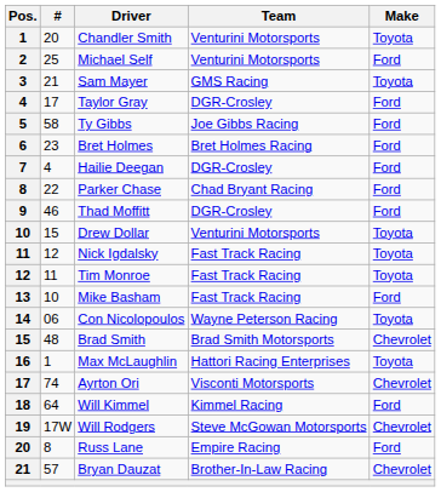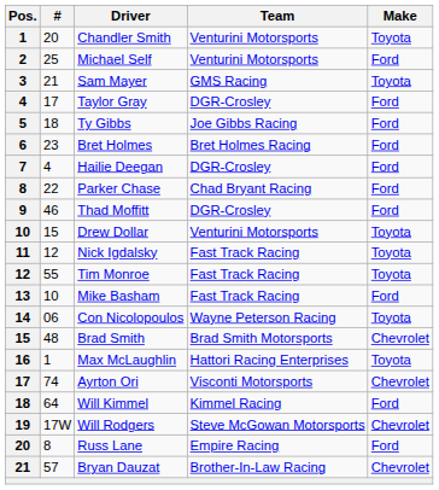 <table class="wikitable" style="font-size:95%">
 <tr>
 <th>Pos.</th>
 <th>#</th>
 <th>Driver</th>
 <th>Team</th>
 <th>Make</th>
 </tr>
 <tr>
 <th>1</th>
 <td>20</td>
 <td><a href='#'>Chandler Smith</a></td>
 <td><a href='#'>Venturini Motorsports</a></td>
 <td><a href='#'>Toyota</a></td>
 </tr>
 <tr>
 <th>2</th>
 <td>25</td>
 <td><a href='#'>Michael Self</a></td>
 <td><a href='#'>Venturini Motorsports</a></td>
 <td><a href='#'>Ford</a></td>
 </tr>
 <tr>
 <th>3</th>
 <td>21</td>
 <td><a href='#'>Sam Mayer</a></td>
 <td><a href='#'>GMS Racing</a></td>
 <td><a href='#'>Toyota</a></td>
 </tr>
 <tr>
 <th>4</th>
 <td>17</td>
 <td><a href='#'>Taylor Gray</a></td>
 <td><a href='#'>DGR-Crosley</a></td>
 <td><a href='#'>Ford</a></td>
 </tr>
 <tr>
 <th>5</th>
-<td>58</td>
+<td>18</td>
 <td><a href='#'>Ty Gibbs</a></td>
 <td><a href='#'>Joe Gibbs Racing</a></td>
 <td><a href='#'>Ford</a></td>
 </tr>
 <tr>
 <th>6</th>
 <td>23</td>
 <td><a href='#'>Bret Holmes</a></td>
 <td><a href='#'>Bret Holmes Racing</a></td>
 <td><a href='#'>Ford</a></td>
 </tr>
 <tr>
 <th>7</th>
 <td>4</td>
 <td><a href='#'>Hailie Deegan</a></td>
 <td><a href='#'>DGR-Crosley</a></td>
 <td><a href='#'>Ford</a></td>
 </tr>
 <tr>
 <th>8</th>
 <td>22</td>
 <td><a href='#'>Parker Chase</a></td>
 <td><a href='#'>Chad Bryant Racing</a></td>
 <td><a href='#'>Ford</a></td>
 </tr>
 <tr>
 <th>9</th>
 <td>46</td>
 <td><a href='#'>Thad Moffitt</a></td>
 <td><a href='#'>DGR-Crosley</a></td>
 <td><a href='#'>Ford</a></td>
 </tr>
 <tr>
 <th>10</th>
 <td>15</td>
 <td><a href='#'>Drew Dollar</a></td>
 <td><a href='#'>Venturini Motorsports</a></td>
 <td><a href='#'>Toyota</a></td>
 </tr>
 <tr>
 <th>11</th>
 <td>12</td>
 <td><a href='#'>Nick Igdalsky</a></td>
 <td><a href='#'>Fast Track Racing</a></td>
 <td><a href='#'>Toyota</a></td>
 </tr>
 <tr>
 <th>12</th>
-<td>11</td>
+<td>55</td>
 <td><a href='#'>Tim Monroe</a></td>
 <td><a href='#'>Fast Track Racing</a></td>
 <td><a href='#'>Toyota</a></td>
 </tr>
 <tr>
 <th>13</th>
 <td>10</td>
 <td><a href='#'>Mike Basham</a></td>
 <td><a href='#'>Fast Track Racing</a></td>
 <td><a href='#'>Ford</a></td>
 </tr>
 <tr>
 <th>14</th>
 <td>06</td>
 <td><a href='#'>Con Nicolopoulos</a></td>
 <td><a href='#'>Wayne Peterson Racing</a></td>
 <td><a href='#'>Toyota</a></td>
 </tr>
 <tr>
 <th>15</th>
 <td>48</td>
 <td><a href='#'>Brad Smith</a></td>
 <td><a href='#'>Brad Smith Motorsports</a></td>
 <td><a href='#'>Chevrolet</a></td>
 </tr>
 <tr>
 <th>16</th>
 <td>1</td>
 <td><a href='#'>Max McLaughlin</a></td>
 <td><a href='#'>Hattori Racing Enterprises</a></td>
 <td><a href='#'>Toyota</a></td>
 </tr>
 <tr>
 <th>17</th>
 <td>74</td>
 <td><a href='#'>Ayrton Ori</a></td>
 <td><a href='#'>Visconti Motorsports</a></td>
 <td><a href='#'>Chevrolet</a></td>
 </tr>
 <tr>
 <th>18</th>
 <td>64</td>
 <td><a href='#'>Will Kimmel</a></td>
 <td><a href='#'>Kimmel Racing</a></td>
 <td><a href='#'>Ford</a></td>
 </tr>
 <tr>
 <th>19</th>
 <td>17W</td>
 <td><a href='#'>Will Rodgers</a></td>
 <td><a href='#'>Steve McGowan Motorsports</a></td>
 <td><a href='#'>Chevrolet</a></td>
 </tr>
 <tr>
 <th>20</th>
 <td>8</td>
 <td><a href='#'>Russ Lane</a></td>
 <td><a href='#'>Empire Racing</a></td>
 <td><a href='#'>Ford</a></td>
 </tr>
 <tr>
 <th>21</th>
 <td>57</td>
 <td><a href='#'>Bryan Dauzat</a></td>
 <td><a href='#'>Brother-In-Law Racing</a></td>
 <td><a href='#'>Chevrolet</a></td>
 </tr>
 <tr>
 <th colspan="5"></th>
 </tr>
 </table>
